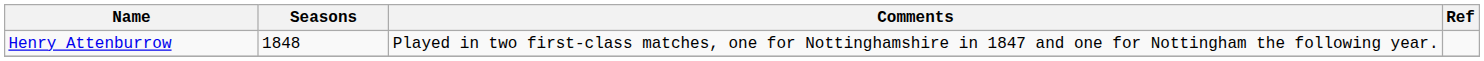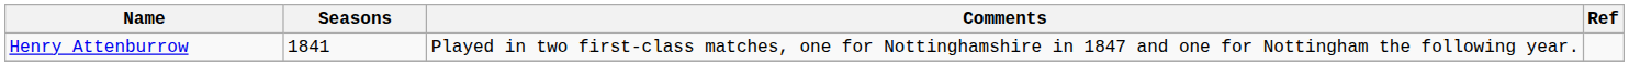 <table class="wikitable">
 <tr>
 <th style="width:200px">Name</th>
 <th style="width: 100px">Seasons</th>
 <th>Comments</th>
 <th>Ref</th>
 </tr>
 <tr>
 <td><a href='#'>Henry Attenburrow</a></td>
-<td>1848</td>
+<td>1841</td>
 <td>Played in two first-class matches, one for Nottinghamshire in 1847 and one for Nottingham the following year.</td>
 <td></td>
 </tr>
 <tr>
 </tr>
 </table>
